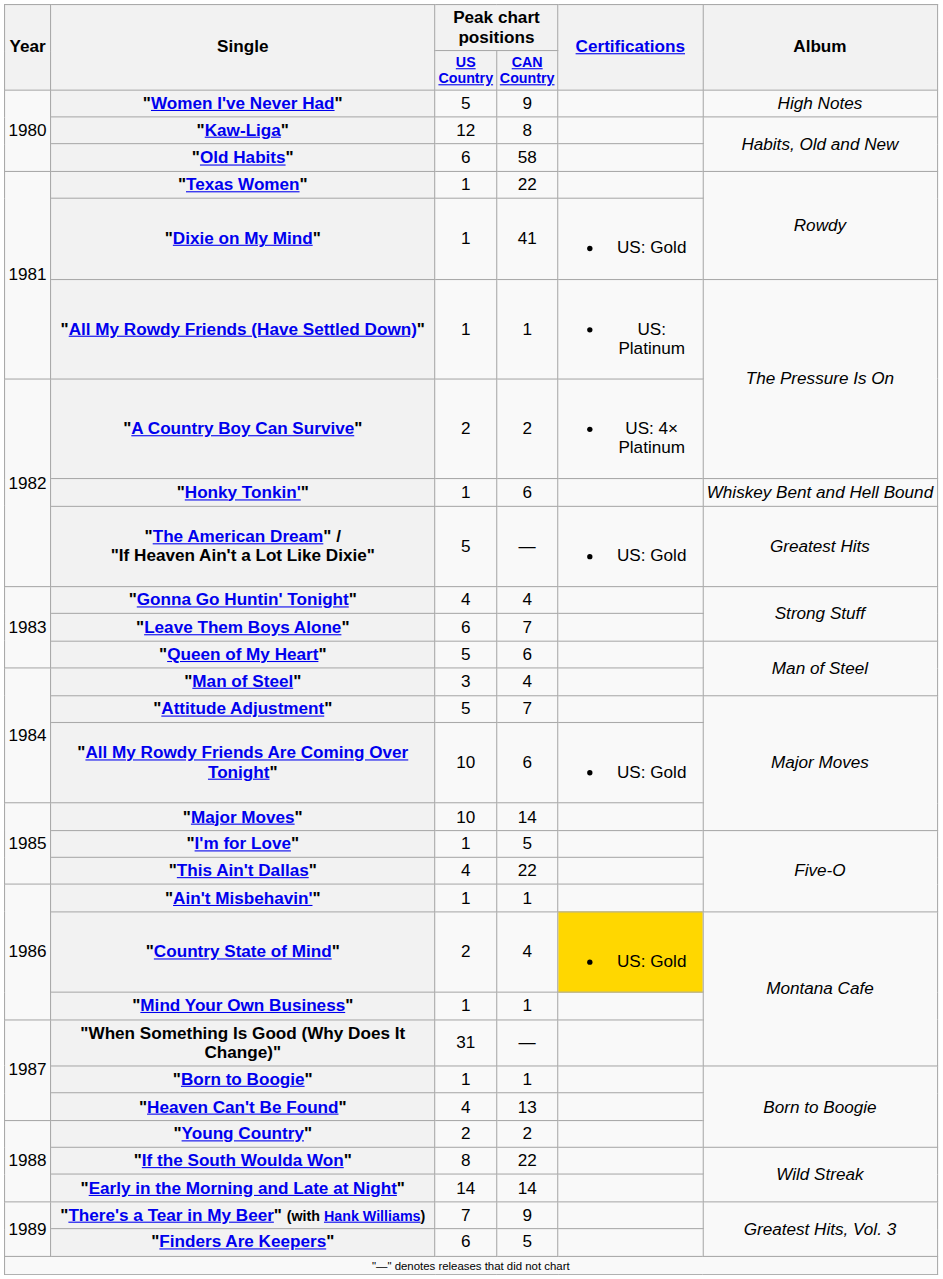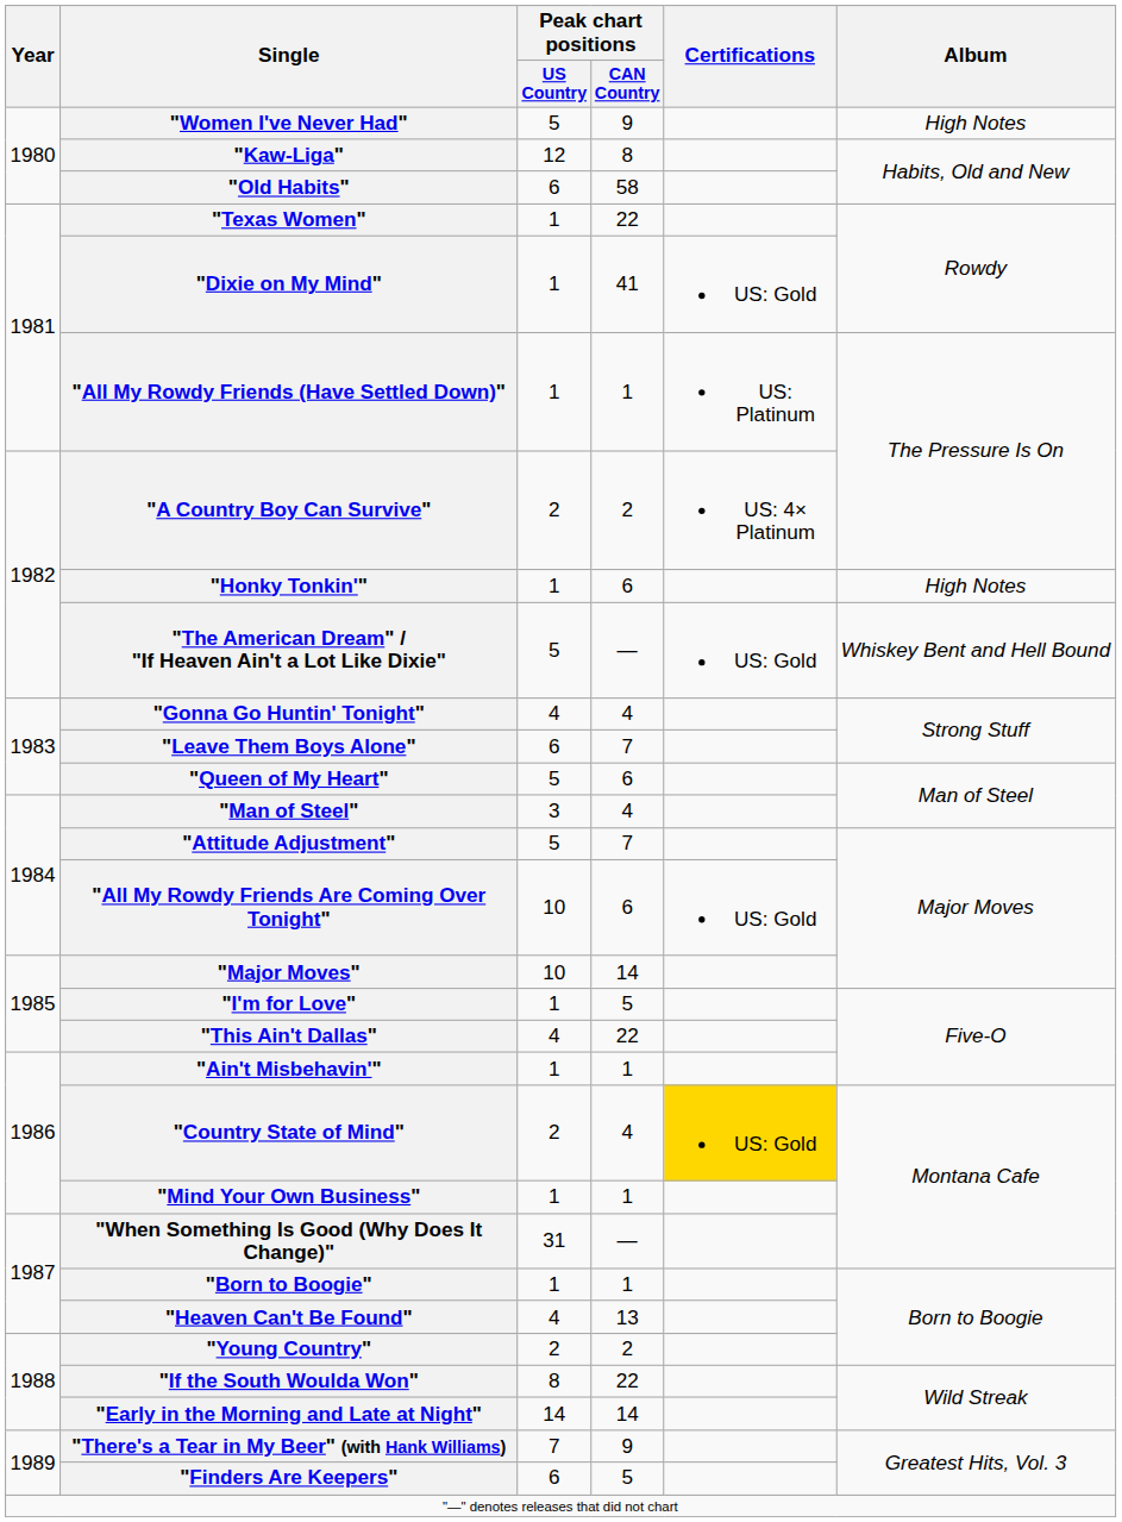 <table class="wikitable plainrowheaders" style="text-align:center;">
 <tr>
 <th rowspan="2">Year</th>
 <th rowspan="2" style="width:22em;">Single</th>
 <th colspan="2">Peak chart positions</th>
 <th rowspan="2" style="width:8em;"><a href='#'>Certifications</a></th>
 <th rowspan="2">Album</th>
 </tr>
 <tr style="font-size:smaller;">
 <th style="width:45px;"><a href='#'>US Country</a><br></th>
 <th style="width:45px;"><a href='#'>CAN Country</a><br></th>
 </tr>
 <tr>
 <td rowspan="3">1980</td>
 <th scope="row">"<a href='#'>Women I've Never Had</a>"</th>
 <td>5</td>
 <td>9</td>
 <td></td>
 <td><em>High Notes</em></td>
 </tr>
 <tr>
 <th scope="row">"<a href='#'>Kaw-Liga</a>"</th>
 <td>12</td>
 <td>8</td>
 <td></td>
 <td rowspan="2"><em>Habits, Old and New</em></td>
 </tr>
 <tr>
 <th scope="row">"<a href='#'>Old Habits</a>"</th>
 <td>6</td>
 <td>58</td>
 <td></td>
 </tr>
 <tr>
 <td rowspan="3">1981</td>
 <th scope="row">"<a href='#'>Texas Women</a>"</th>
 <td>1</td>
 <td>22</td>
 <td></td>
 <td rowspan="2"><em>Rowdy</em></td>
 </tr>
 <tr>
 <th scope="row">"<a href='#'>Dixie on My Mind</a>"</th>
 <td>1</td>
 <td>41</td>
 <td><br><ul><li>US: Gold</li></ul></td>
 </tr>
 <tr>
 <th scope="row">"<a href='#'>All My Rowdy Friends (Have Settled Down)</a>"</th>
 <td>1</td>
 <td>1</td>
 <td><br><ul><li>US: Platinum</li></ul></td>
 <td rowspan="2"><em>The Pressure Is On</em></td>
 </tr>
 <tr>
 <td rowspan="3">1982</td>
 <th scope="row">"<a href='#'>A Country Boy Can Survive</a>"</th>
 <td>2</td>
 <td>2</td>
 <td><br><ul><li>US: 4× Platinum</li></ul></td>
 </tr>
 <tr>
 <th scope="row">"<a href='#'>Honky Tonkin'</a>"</th>
 <td>1</td>
 <td>6</td>
 <td></td>
-<td><em>Whiskey Bent and Hell Bound</em></td>
+<td><em>High Notes</em></td>
 </tr>
 <tr>
 <th scope="row">"<a href='#'>The American Dream</a>" /<br>"If Heaven Ain't a Lot Like Dixie" </th>
 <td>5</td>
 <td>—</td>
 <td><br><ul><li>US: Gold</li></ul></td>
-<td><em>Greatest Hits</em> </td>
+<td><em>Whiskey Bent and Hell Bound</em></td>
 </tr>
 <tr>
 <td rowspan="3">1983</td>
 <th scope="row">"<a href='#'>Gonna Go Huntin' Tonight</a>"</th>
 <td>4</td>
 <td>4</td>
 <td></td>
 <td rowspan="2"><em>Strong Stuff</em></td>
 </tr>
 <tr>
 <th scope="row">"<a href='#'>Leave Them Boys Alone</a>"<br></th>
 <td>6</td>
 <td>7</td>
 <td></td>
 </tr>
 <tr>
 <th scope="row">"<a href='#'>Queen of My Heart</a>"</th>
 <td>5</td>
 <td>6</td>
 <td></td>
 <td rowspan="2"><em>Man of Steel</em></td>
 </tr>
 <tr>
 <td rowspan="3">1984</td>
 <th scope="row">"<a href='#'>Man of Steel</a>"</th>
 <td>3</td>
 <td>4</td>
 <td></td>
 </tr>
 <tr>
 <th scope="row">"<a href='#'>Attitude Adjustment</a>"</th>
 <td>5</td>
 <td>7</td>
 <td></td>
 <td rowspan="3"><em>Major Moves</em></td>
 </tr>
 <tr>
 <th scope="row">"<a href='#'>All My Rowdy Friends Are Coming Over Tonight</a>"</th>
 <td>10</td>
 <td>6</td>
 <td><br><ul><li>US: Gold</li></ul></td>
 </tr>
 <tr>
 <td rowspan="3">1985</td>
 <th scope="row">"<a href='#'>Major Moves</a>"</th>
 <td>10</td>
 <td>14</td>
 <td></td>
 </tr>
 <tr>
 <th scope="row">"<a href='#'>I'm for Love</a>"</th>
 <td>1</td>
 <td>5</td>
 <td></td>
 <td rowspan="3"><em>Five-O</em></td>
 </tr>
 <tr>
 <th scope="row">"<a href='#'>This Ain't Dallas</a>"</th>
 <td>4</td>
 <td>22</td>
 <td></td>
 </tr>
 <tr>
 <td rowspan="3">1986</td>
 <th scope="row">"<a href='#'>Ain't Misbehavin'</a>"</th>
 <td>1</td>
 <td>1</td>
 <td></td>
 </tr>
 <tr>
 <th scope="row">"<a href='#'>Country State of Mind</a>"</th>
 <td>2</td>
 <td>4</td>
 <td style="background: gold;"><br><ul><li>US: Gold</li></ul></td>
 <td rowspan="3"><em>Montana Cafe</em></td>
 </tr>
 <tr>
 <th scope="row">"<a href='#'>Mind Your Own Business</a>"<br></th>
 <td>1</td>
 <td>1</td>
 <td></td>
 </tr>
 <tr>
 <td rowspan="3">1987</td>
 <th scope="row">"When Something Is Good (Why Does It Change)"</th>
 <td>31</td>
 <td>—</td>
 <td></td>
 </tr>
 <tr>
 <th scope="row">"<a href='#'>Born to Boogie</a>"</th>
 <td>1</td>
 <td>1</td>
 <td></td>
 <td rowspan="3"><em>Born to Boogie</em></td>
 </tr>
 <tr>
 <th scope="row">"<a href='#'>Heaven Can't Be Found</a>"</th>
 <td>4</td>
 <td>13</td>
 <td></td>
 </tr>
 <tr>
 <td rowspan="3">1988</td>
 <th scope="row">"<a href='#'>Young Country</a>"</th>
 <td>2</td>
 <td>2</td>
 <td></td>
 </tr>
 <tr>
 <th scope="row">"<a href='#'>If the South Woulda Won</a>"</th>
 <td>8</td>
 <td>22</td>
 <td></td>
 <td rowspan="2"><em>Wild Streak</em></td>
 </tr>
 <tr>
 <th scope="row">"<a href='#'>Early in the Morning and Late at Night</a>"</th>
 <td>14</td>
 <td>14</td>
 <td></td>
 </tr>
 <tr>
 <td rowspan="2">1989</td>
 <th scope="row">"<a href='#'>There's a Tear in My Beer</a>" <small>(with <a href='#'>Hank Williams</a>)</small></th>
 <td>7</td>
 <td>9</td>
 <td></td>
 <td rowspan="2"><em>Greatest Hits, Vol. 3</em></td>
 </tr>
 <tr>
 <th scope="row">"<a href='#'>Finders Are Keepers</a>"</th>
 <td>6</td>
 <td>5</td>
 <td></td>
 </tr>
 <tr>
 <td colspan="6" style="font-size:8pt">"—" denotes releases that did not chart</td>
 </tr>
 </table>
